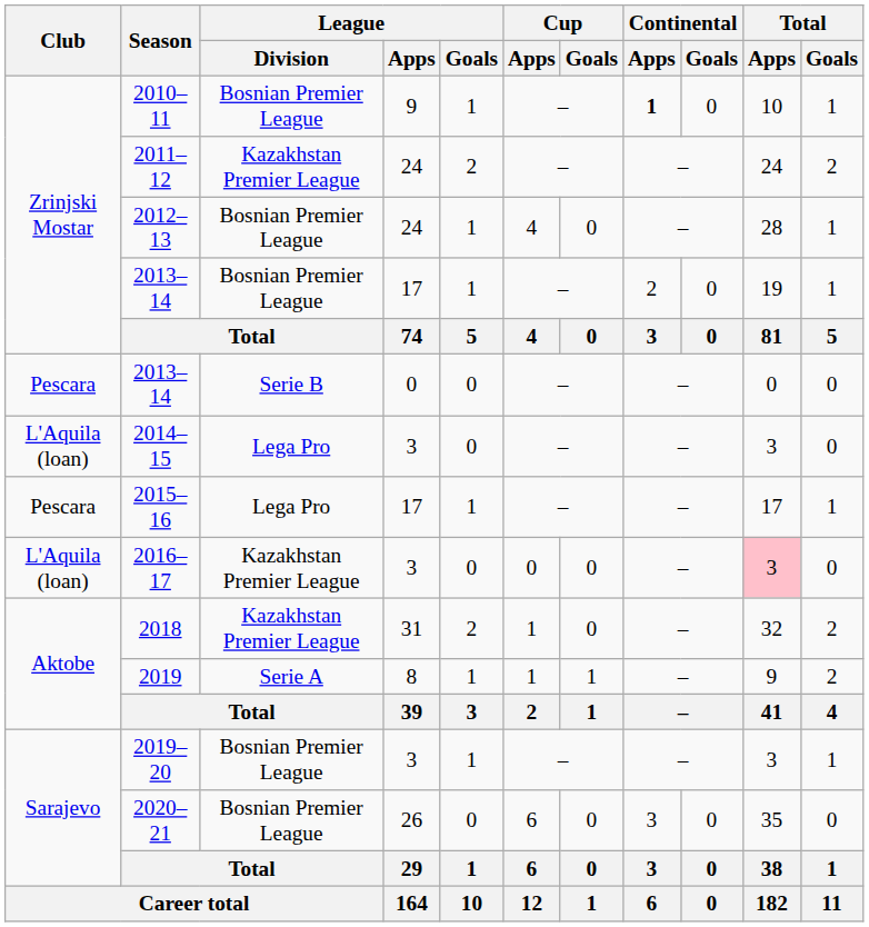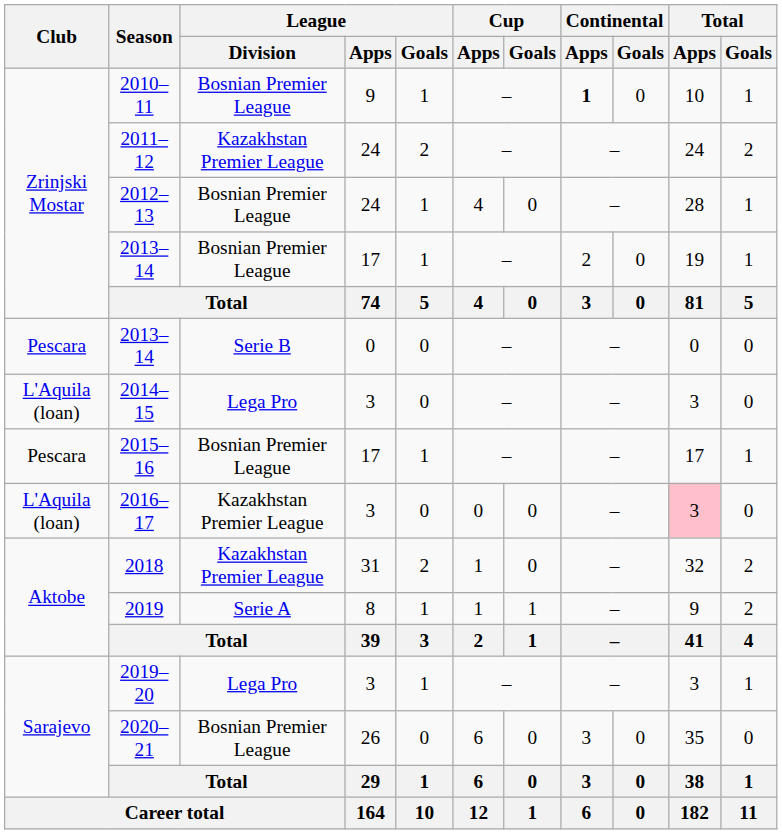 <table class="wikitable" style="text-align: center;font-size:95%">
 <tr>
 <th rowspan=2>Club</th>
 <th rowspan=2>Season</th>
 <th colspan=3>League</th>
 <th colspan=2>Cup</th>
 <th colspan=2>Continental</th>
 <th colspan=2>Total</th>
 </tr>
 <tr>
 <th>Division</th>
 <th>Apps</th>
 <th>Goals</th>
 <th>Apps</th>
 <th>Goals</th>
 <th>Apps</th>
 <th>Goals</th>
 <th>Apps</th>
 <th>Goals</th>
 </tr>
 <tr>
 <td rowspan=5><a href='#'>Zrinjski Mostar</a></td>
 <td><a href='#'>2010–11</a></td>
 <td><a href='#'>Bosnian Premier League</a></td>
 <td>9</td>
 <td>1</td>
 <td colspan=2>–</td>
 <td><strong>1</strong></td>
 <td>0</td>
 <td>10</td>
 <td>1</td>
 </tr>
 <tr>
 <td><a href='#'>2011–12</a></td>
 <td><a href='#'>Kazakhstan Premier League</a></td>
 <td>24</td>
 <td>2</td>
 <td colspan=2>–</td>
 <td colspan=2>–</td>
 <td>24</td>
 <td>2</td>
 </tr>
 <tr>
 <td><a href='#'>2012–13</a></td>
 <td>Bosnian Premier League</td>
 <td>24</td>
 <td>1</td>
 <td>4</td>
 <td>0</td>
 <td colspan=2>–</td>
 <td>28</td>
 <td>1</td>
 </tr>
 <tr>
 <td><a href='#'>2013–14</a></td>
 <td>Bosnian Premier League</td>
 <td>17</td>
 <td>1</td>
 <td colspan=2>–</td>
 <td>2</td>
 <td>0</td>
 <td>19</td>
 <td>1</td>
 </tr>
 <tr>
 <th colspan=2>Total</th>
 <th>74</th>
 <th>5</th>
 <th>4</th>
 <th>0</th>
 <th>3</th>
 <th>0</th>
 <th>81</th>
 <th>5</th>
 </tr>
 <tr>
 <td><a href='#'>Pescara</a></td>
 <td><a href='#'>2013–14</a></td>
 <td><a href='#'>Serie B</a></td>
 <td>0</td>
 <td>0</td>
 <td colspan=2>–</td>
 <td colspan=2>–</td>
 <td>0</td>
 <td>0</td>
 </tr>
 <tr>
 <td><a href='#'>L'Aquila</a> (loan)</td>
 <td><a href='#'>2014–15</a></td>
 <td><a href='#'>Lega Pro</a></td>
 <td>3</td>
 <td>0</td>
 <td colspan=2>–</td>
 <td colspan=2>–</td>
 <td>3</td>
 <td>0</td>
 </tr>
 <tr>
 <td>Pescara</td>
 <td><a href='#'>2015–16</a></td>
-<td>Lega Pro</td>
+<td>Bosnian Premier League</td>
 <td>17</td>
 <td>1</td>
 <td colspan=2>–</td>
 <td colspan=2>–</td>
 <td>17</td>
 <td>1</td>
 </tr>
 <tr>
 <td><a href='#'>L'Aquila</a> (loan)</td>
 <td><a href='#'>2016–17</a></td>
 <td>Kazakhstan Premier League</td>
 <td>3</td>
 <td>0</td>
 <td>0</td>
 <td>0</td>
 <td colspan=2>–</td>
 <td style="background: pink;">3</td>
 <td>0</td>
 </tr>
 <tr>
 <td rowspan=3><a href='#'>Aktobe</a></td>
 <td><a href='#'>2018</a></td>
 <td><a href='#'>Kazakhstan Premier League</a></td>
 <td>31</td>
 <td>2</td>
 <td>1</td>
 <td>0</td>
 <td colspan=2>–</td>
 <td>32</td>
 <td>2</td>
 </tr>
 <tr>
 <td><a href='#'>2019</a></td>
 <td><a href='#'>Serie A</a></td>
 <td>8</td>
 <td>1</td>
 <td>1</td>
 <td>1</td>
 <td colspan=2>–</td>
 <td>9</td>
 <td>2</td>
 </tr>
 <tr>
 <th colspan=2>Total</th>
 <th>39</th>
 <th>3</th>
 <th>2</th>
 <th>1</th>
 <th colspan=2>–</th>
 <th>41</th>
 <th>4</th>
 </tr>
 <tr>
 <td rowspan=3><a href='#'>Sarajevo</a></td>
 <td><a href='#'>2019–20</a></td>
-<td>Bosnian Premier League</td>
+<td><a href='#'>Lega Pro</a></td>
 <td>3</td>
 <td>1</td>
 <td colspan=2>–</td>
 <td colspan=2>–</td>
 <td>3</td>
 <td>1</td>
 </tr>
 <tr>
 <td><a href='#'>2020–21</a></td>
 <td>Bosnian Premier League</td>
 <td>26</td>
 <td>0</td>
 <td>6</td>
 <td>0</td>
 <td>3</td>
 <td>0</td>
 <td>35</td>
 <td>0</td>
 </tr>
 <tr>
 <th colspan=2>Total</th>
 <th>29</th>
 <th>1</th>
 <th>6</th>
 <th>0</th>
 <th>3</th>
 <th>0</th>
 <th>38</th>
 <th>1</th>
 </tr>
 <tr>
 <th colspan=3>Career total</th>
 <th>164</th>
 <th>10</th>
 <th>12</th>
 <th>1</th>
 <th>6</th>
 <th>0</th>
 <th>182</th>
 <th>11</th>
 </tr>
 </table>
